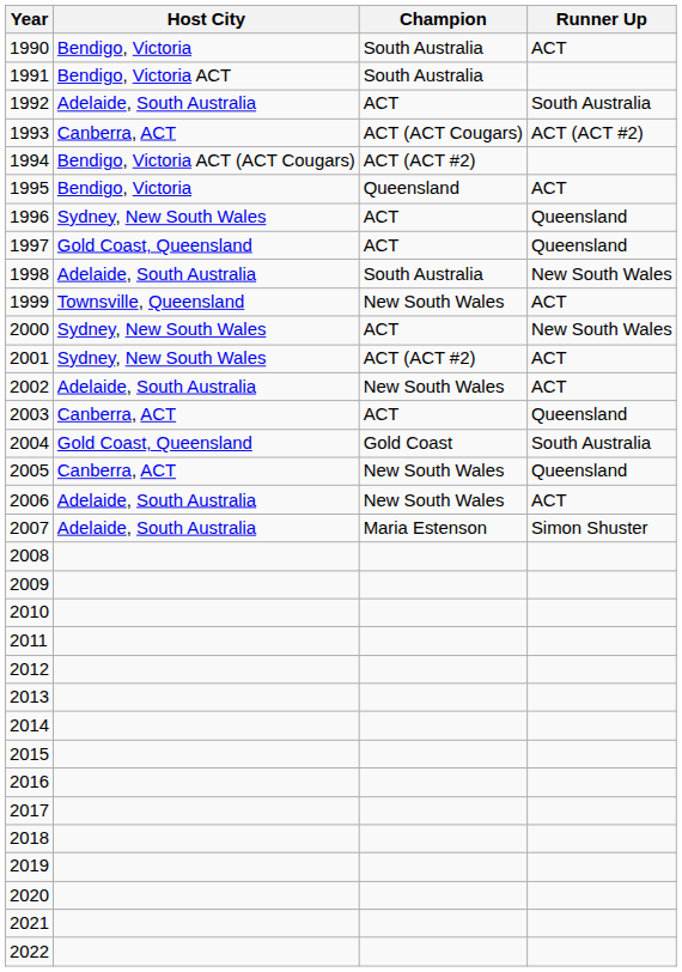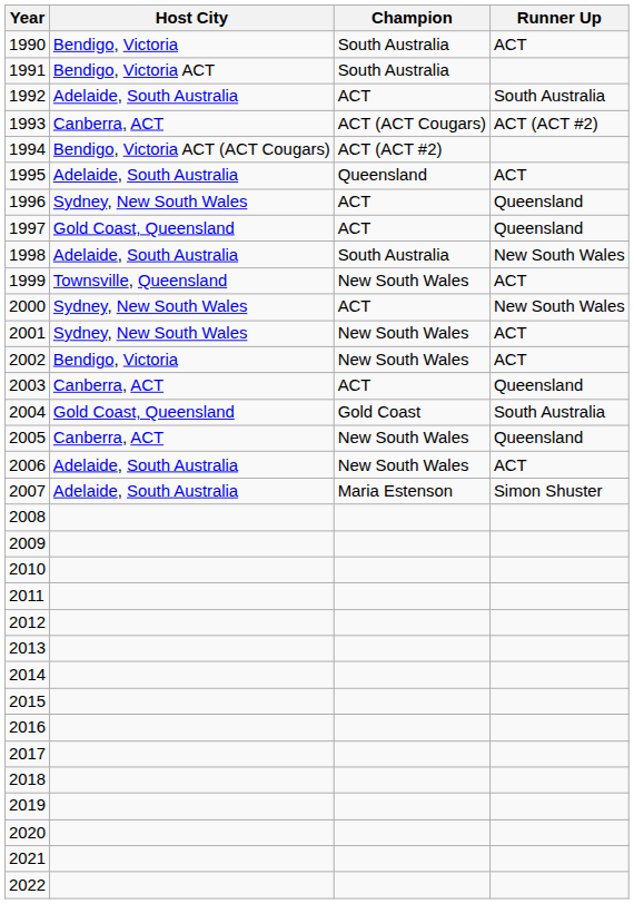 <table class="wikitable">
 <tr>
 <th>Year</th>
 <th>Host City</th>
 <th>Champion</th>
 <th>Runner Up</th>
 </tr>
 <tr>
 <td>1990</td>
 <td><a href='#'>Bendigo</a>, <a href='#'>Victoria</a></td>
 <td> South Australia</td>
 <td> ACT</td>
 </tr>
 <tr>
 <td>1991</td>
 <td><a href='#'>Bendigo</a>, <a href='#'>Victoria</a>  ACT</td>
 <td> South Australia</td>
 </tr>
 <tr>
 <td>1992</td>
 <td><a href='#'>Adelaide</a>, <a href='#'>South Australia</a></td>
 <td> ACT</td>
 <td> South Australia</td>
 </tr>
 <tr>
 <td>1993</td>
 <td><a href='#'>Canberra</a>, <a href='#'>ACT</a></td>
 <td> ACT (ACT Cougars)</td>
 <td> ACT (ACT #2)</td>
 </tr>
 <tr>
 <td>1994</td>
 <td><a href='#'>Bendigo</a>, <a href='#'>Victoria</a>  ACT (ACT Cougars)</td>
 <td> ACT (ACT #2)</td>
 </tr>
 <tr>
 <td>1995</td>
-<td><a href='#'>Bendigo</a>, <a href='#'>Victoria</a></td>
+<td><a href='#'>Adelaide</a>, <a href='#'>South Australia</a></td>
 <td> Queensland</td>
 <td> ACT</td>
 </tr>
 <tr>
 <td>1996</td>
 <td><a href='#'>Sydney</a>, <a href='#'>New South Wales</a></td>
 <td> ACT</td>
 <td> Queensland</td>
 </tr>
 <tr>
 <td>1997</td>
 <td><a href='#'>Gold Coast, Queensland</a></td>
 <td> ACT</td>
 <td> Queensland</td>
 </tr>
 <tr>
 <td>1998</td>
 <td><a href='#'>Adelaide</a>, <a href='#'>South Australia</a></td>
 <td> South Australia</td>
 <td> New South Wales</td>
 </tr>
 <tr>
 <td>1999</td>
 <td><a href='#'>Townsville</a>, <a href='#'>Queensland</a></td>
 <td> New South Wales</td>
 <td> ACT</td>
 </tr>
 <tr>
 <td>2000</td>
 <td><a href='#'>Sydney</a>, <a href='#'>New South Wales</a></td>
 <td> ACT</td>
 <td> New South Wales</td>
 </tr>
 <tr>
 <td>2001</td>
 <td><a href='#'>Sydney</a>, <a href='#'>New South Wales</a></td>
-<td> ACT (ACT #2)</td>
+<td> New South Wales</td>
 <td> ACT</td>
 </tr>
 <tr>
 <td>2002</td>
-<td><a href='#'>Adelaide</a>, <a href='#'>South Australia</a></td>
+<td><a href='#'>Bendigo</a>, <a href='#'>Victoria</a></td>
 <td> New South Wales</td>
 <td> ACT</td>
 </tr>
 <tr>
 <td>2003</td>
 <td><a href='#'>Canberra</a>, <a href='#'>ACT</a></td>
 <td> ACT</td>
 <td> Queensland</td>
 </tr>
 <tr>
 <td>2004</td>
 <td><a href='#'>Gold Coast, Queensland</a></td>
 <td> Gold Coast</td>
 <td> South Australia</td>
 </tr>
 <tr>
 <td>2005</td>
 <td><a href='#'>Canberra</a>, <a href='#'>ACT</a></td>
 <td> New South Wales</td>
 <td> Queensland</td>
 </tr>
 <tr>
 <td>2006</td>
 <td><a href='#'>Adelaide</a>, <a href='#'>South Australia</a></td>
 <td> New South Wales</td>
 <td> ACT</td>
 </tr>
 <tr>
 <td>2007</td>
 <td><a href='#'>Adelaide</a>, <a href='#'>South Australia</a></td>
 <td> Maria Estenson</td>
 <td> Simon Shuster</td>
 </tr>
 <tr>
 <td>2008</td>
 <td></td>
 <td></td>
 <td></td>
 </tr>
 <tr>
 <td>2009</td>
 <td></td>
 <td></td>
 <td></td>
 </tr>
 <tr>
 <td>2010</td>
 <td></td>
 <td></td>
 <td></td>
 </tr>
 <tr>
 <td>2011</td>
 <td></td>
 <td></td>
 <td></td>
 </tr>
 <tr>
 <td>2012</td>
 <td></td>
 <td></td>
 <td></td>
 </tr>
 <tr>
 <td>2013</td>
 <td></td>
 <td></td>
 <td></td>
 </tr>
 <tr>
 <td>2014</td>
 <td></td>
 <td></td>
 <td></td>
 </tr>
 <tr>
 <td>2015</td>
 <td></td>
 <td></td>
 <td></td>
 </tr>
 <tr>
 <td>2016</td>
 <td></td>
 <td></td>
 <td></td>
 </tr>
 <tr>
 <td>2017</td>
 <td></td>
 <td></td>
 <td></td>
 </tr>
 <tr>
 <td>2018</td>
 <td></td>
 <td></td>
 <td></td>
 </tr>
 <tr>
 <td>2019</td>
 <td></td>
 <td></td>
 <td></td>
 </tr>
 <tr>
 <td>2020</td>
 <td></td>
 <td></td>
 <td></td>
 </tr>
 <tr>
 <td>2021</td>
 <td></td>
 <td></td>
 <td></td>
 </tr>
 <tr>
 <td>2022</td>
 <td></td>
 <td></td>
 <td></td>
 </tr>
 </table>
